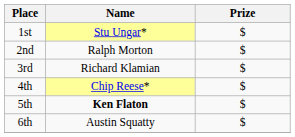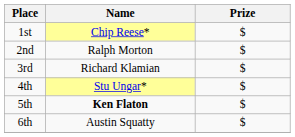 <table class="wikitable">
 <tr>
 <th width="50">Place</th>
 <th width="200">Name</th>
 <th width="125">Prize</th>
 </tr>
 <tr>
 <td align = "center">1st</td>
-<td align = "center" bgcolor="#FFFF99"><a href='#'>Stu Ungar</a>*</td>
+<td align = "center" bgcolor="#FFFF99"><a href='#'>Chip Reese</a>*</td>
 <td align = "center">$</td>
 </tr>
 <tr>
 <td align = "center">2nd</td>
 <td align = "center">Ralph Morton</td>
 <td align = "center">$</td>
 </tr>
 <tr>
 <td align = "center">3rd</td>
 <td align = "center">Richard Klamian</td>
 <td align = "center">$</td>
 </tr>
 <tr>
 <td align = "center">4th</td>
-<td align = "center" bgcolor="#FFFF99"><a href='#'>Chip Reese</a>*</td>
+<td align = "center" bgcolor="#FFFF99"><a href='#'>Stu Ungar</a>*</td>
 <td align = "center">$</td>
 </tr>
 <tr>
 <td align = "center">5th</td>
 <td align = "center"><strong>Ken Flaton</strong></td>
 <td align = "center">$</td>
 </tr>
 <tr>
 <td align = "center">6th</td>
 <td align = "center">Austin Squatty</td>
 <td align = "center">$</td>
 </tr>
 <tr>
 </tr>
 </table>
